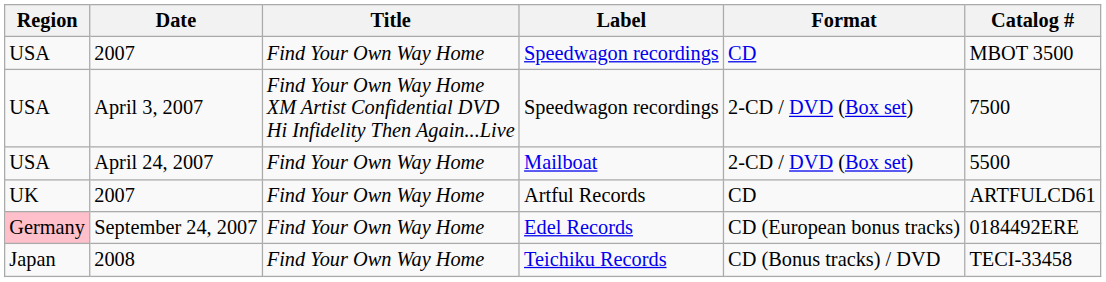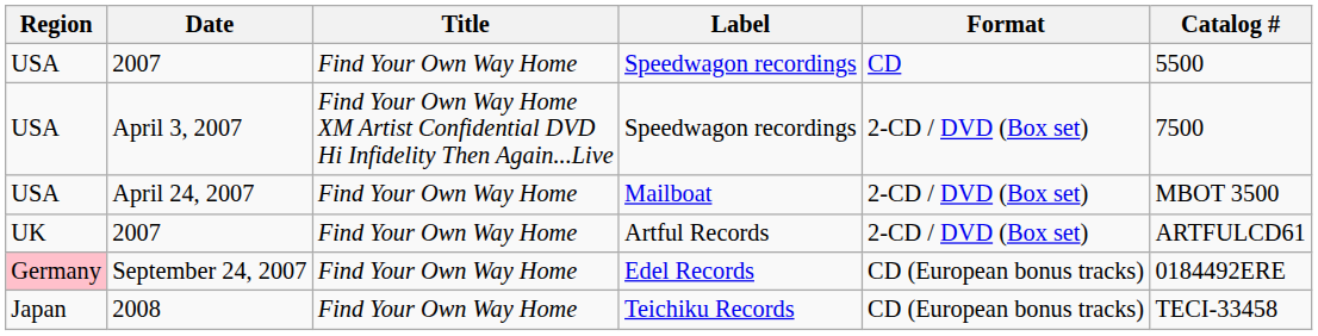 <table class="wikitable">
 <tr>
 <th>Region</th>
 <th>Date</th>
 <th>Title</th>
 <th>Label</th>
 <th>Format</th>
 <th>Catalog #</th>
 </tr>
 <tr>
 <td>USA</td>
 <td>2007</td>
 <td><em>Find Your Own Way Home</em></td>
 <td><a href='#'>Speedwagon recordings</a></td>
 <td><a href='#'>CD</a></td>
-<td>MBOT 3500</td>
+<td>5500</td>
 </tr>
 <tr>
 <td>USA</td>
 <td>April 3, 2007</td>
 <td><em>Find Your Own Way Home</em><br><em>XM Artist Confidential DVD</em><br><em>Hi Infidelity Then Again...Live</em></td>
 <td>Speedwagon recordings</td>
 <td>2-CD / <a href='#'>DVD</a> (<a href='#'>Box set</a>)</td>
 <td>7500</td>
 </tr>
 <tr>
 <td>USA</td>
 <td>April 24, 2007</td>
 <td><em>Find Your Own Way Home</em></td>
 <td><a href='#'>Mailboat</a></td>
 <td>2-CD / <a href='#'>DVD</a> (<a href='#'>Box set</a>)</td>
-<td>5500</td>
+<td>MBOT 3500</td>
 </tr>
 <tr>
 <td>UK</td>
 <td>2007</td>
 <td><em>Find Your Own Way Home</em></td>
 <td>Artful Records</td>
-<td>CD</td>
+<td>2-CD / <a href='#'>DVD</a> (<a href='#'>Box set</a>)</td>
 <td>ARTFULCD61</td>
 </tr>
 <tr>
 <td style="background: pink;">Germany</td>
 <td>September 24, 2007</td>
 <td><em>Find Your Own Way Home</em></td>
 <td><a href='#'>Edel Records</a></td>
 <td>CD (European bonus tracks)</td>
 <td>0184492ERE</td>
 </tr>
 <tr>
 <td>Japan</td>
 <td>2008</td>
 <td><em>Find Your Own Way Home</em></td>
 <td><a href='#'>Teichiku Records</a></td>
-<td>CD (Bonus tracks) / DVD</td>
+<td>CD (European bonus tracks)</td>
 <td>TECI-33458</td>
 </tr>
 </table>
